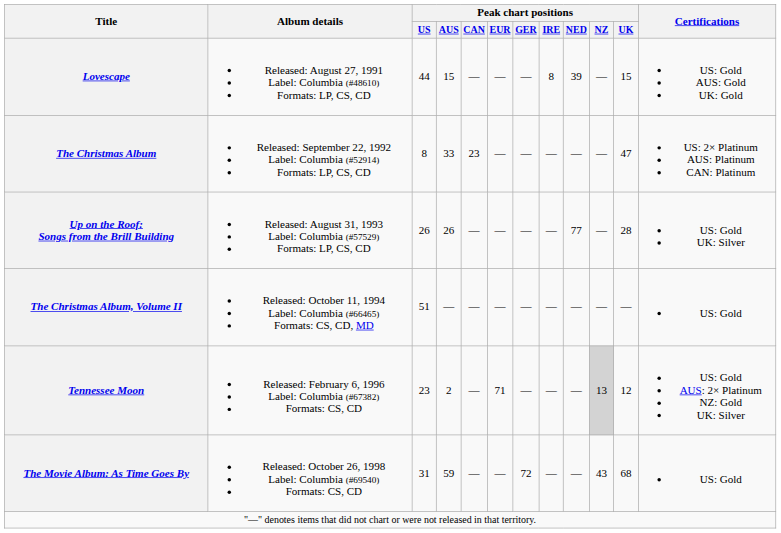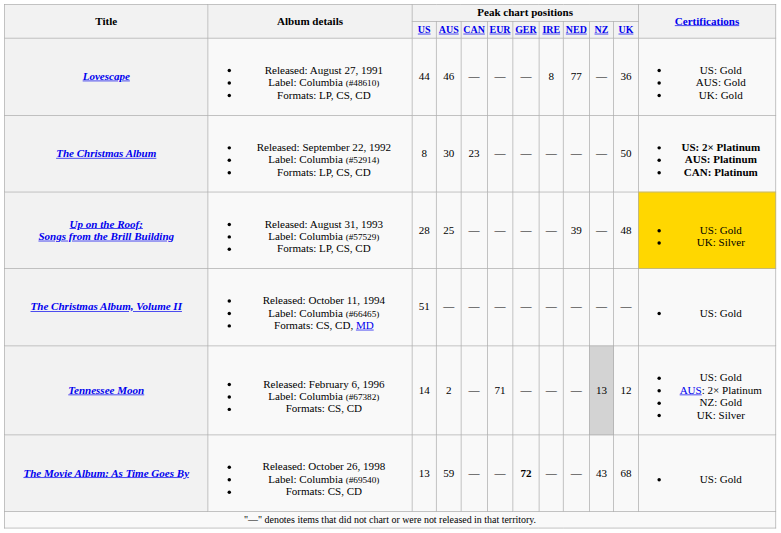 <table class="wikitable plainrowheaders" style="text-align:center;">
 <tr>
 <th scope="col" rowspan="2" style="width:18em;">Title</th>
 <th scope="col" rowspan="2" style="width:18em;">Album details</th>
 <th scope="col" colspan="9">Peak chart positions</th>
 <th scope="col" rowspan="2" style="width:12em;"><a href='#'>Certifications</a></th>
 </tr>
 <tr>
 <th style="width:2em;font-size:90%;"><a href='#'>US</a><br></th>
 <th style="width:2em;font-size:90%;"><a href='#'>AUS</a><br></th>
 <th style="width:2em;font-size:90%;"><a href='#'>CAN</a><br></th>
 <th style="width:2em;font-size:90%;"><a href='#'>EUR</a><br></th>
 <th style="width:2em;font-size:90%;"><a href='#'>GER</a><br></th>
 <th style="width:2em;font-size:90%;"><a href='#'>IRE</a><br></th>
 <th style="width:2em;font-size:90%;"><a href='#'>NED</a><br></th>
 <th style="width:2em;font-size:90%;"><a href='#'>NZ</a><br></th>
 <th style="width:2em;font-size:90%;"><a href='#'>UK</a><br></th>
 </tr>
 <tr>
 <th scope="row"><em><a href='#'>Lovescape</a></em></th>
 <td><br><ul><li>Released: August 27, 1991</li><li>Label: Columbia <small>(#48610)</small></li><li>Formats: LP, CS, CD</li></ul></td>
 <td>44</td>
-<td>15</td>
+<td>46</td>
 <td>—</td>
 <td>—</td>
 <td>—</td>
 <td>8</td>
-<td>39</td>
+<td>77</td>
 <td>—</td>
-<td>15</td>
+<td>36</td>
 <td><br><ul><li>US: Gold</li><li>AUS: Gold</li><li>UK: Gold</li></ul></td>
 </tr>
 <tr>
 <th scope="row"><em><a href='#'>The Christmas Album</a></em></th>
 <td><br><ul><li>Released: September 22, 1992</li><li>Label: Columbia <small>(#52914)</small></li><li>Formats: LP, CS, CD</li></ul></td>
 <td>8</td>
-<td>33</td>
+<td>30</td>
 <td>23</td>
 <td>—</td>
 <td>—</td>
 <td>—</td>
 <td>—</td>
 <td>—</td>
-<td>47</td>
-<td><br><ul><li>US: 2× Platinum</li><li>AUS: Platinum</li><li>CAN: Platinum</li></ul></td>
+<td>50</td>
+<td><strong><br><ul><li>US: 2× Platinum</li><li>AUS: Platinum</li><li>CAN: Platinum</li></ul></strong></td>
 </tr>
 <tr>
 <th scope="row"><em><a href='#'>Up on the Roof:<br>Songs from the Brill Building</a></em></th>
 <td><br><ul><li>Released: August 31, 1993</li><li>Label: Columbia <small>(#57529)</small></li><li>Formats: LP, CS, CD</li></ul></td>
-<td>26</td>
-<td>26</td>
+<td>28</td>
+<td>25</td>
 <td>—</td>
 <td>—</td>
 <td>—</td>
 <td>—</td>
-<td>77</td>
+<td>39</td>
 <td>—</td>
-<td>28</td>
-<td><br><ul><li>US: Gold</li><li>UK: Silver</li></ul></td>
+<td>48</td>
+<td style="background: gold;"><br><ul><li>US: Gold</li><li>UK: Silver</li></ul></td>
 </tr>
 <tr>
 <th scope="row"><em><a href='#'>The Christmas Album, Volume II</a></em></th>
 <td><br><ul><li>Released: October 11, 1994</li><li>Label: Columbia <small>(#66465)</small></li><li>Formats: CS, CD, <a href='#'>MD</a></li></ul></td>
 <td>51</td>
 <td>—</td>
 <td>—</td>
 <td>—</td>
 <td>—</td>
 <td>—</td>
 <td>—</td>
 <td>—</td>
 <td>—</td>
 <td><br><ul><li>US: Gold</li></ul></td>
 </tr>
 <tr>
 <th scope="row"><em><a href='#'>Tennessee Moon</a></em></th>
 <td><br><ul><li>Released: February 6, 1996</li><li>Label: Columbia <small>(#67382)</small></li><li>Formats: CS, CD</li></ul></td>
-<td>23</td>
+<td>14</td>
 <td>2</td>
 <td>—</td>
 <td>71</td>
 <td>—</td>
 <td>—</td>
 <td>—</td>
 <td style="background: lightgrey;">13</td>
 <td>12</td>
 <td><br><ul><li>US: Gold</li><li><a href='#'>AUS</a>: 2× Platinum</li><li>NZ: Gold</li><li>UK: Silver</li></ul></td>
 </tr>
 <tr>
 <th scope="row"><em><a href='#'>The Movie Album: As Time Goes By</a></em></th>
 <td><br><ul><li>Released: October 26, 1998</li><li>Label: Columbia <small>(#69540)</small></li><li>Formats: CS, CD</li></ul></td>
-<td>31</td>
+<td>13</td>
 <td>59</td>
 <td>—</td>
 <td>—</td>
-<td>72</td>
+<td><strong>72</strong></td>
 <td>—</td>
 <td>—</td>
 <td>43</td>
 <td>68</td>
 <td><br><ul><li>US: Gold</li></ul></td>
 </tr>
 <tr>
 <td align="center" colspan="15" style="font-size:90%">"—" denotes items that did not chart or were not released in that territory.</td>
 </tr>
 </table>
